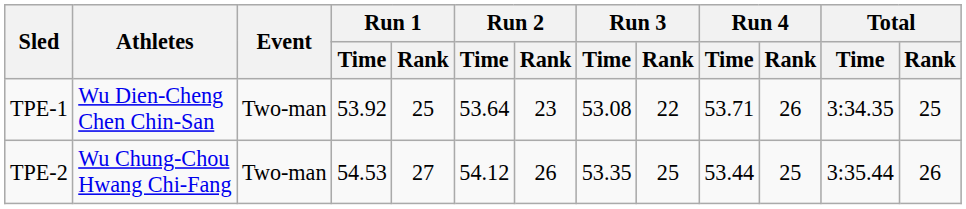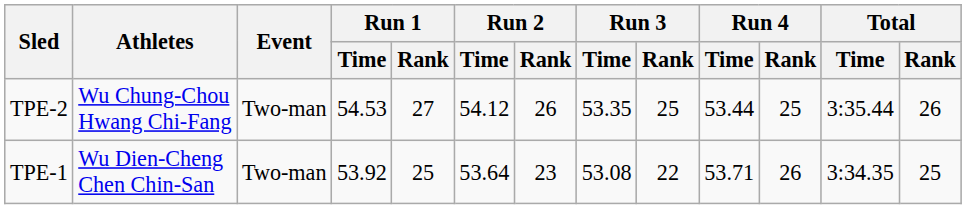 <table class="wikitable" border="1" style="font-size:90%">
 <tr>
 <th rowspan="2">Sled</th>
 <th rowspan="2">Athletes</th>
 <th rowspan="2">Event</th>
 <th colspan="2">Run 1</th>
 <th colspan="2">Run 2</th>
 <th colspan="2">Run 3</th>
 <th colspan="2">Run 4</th>
 <th colspan="2">Total</th>
 </tr>
 <tr>
 <th>Time</th>
 <th>Rank</th>
 <th>Time</th>
 <th>Rank</th>
 <th>Time</th>
 <th>Rank</th>
 <th>Time</th>
 <th>Rank</th>
 <th>Time</th>
 <th>Rank</th>
 </tr>
 <tr>
+<td align="center">TPE-2</td>
+<td><a href='#'>Wu Chung-Chou</a><br><a href='#'>Hwang Chi-Fang</a></td>
+<td>Two-man</td>
+<td align="center">54.53</td>
+<td align="center">27</td>
+<td align="center">54.12</td>
+<td align="center">26</td>
+<td align="center">53.35</td>
+<td align="center">25</td>
+<td align="center">53.44</td>
+<td align="center">25</td>
+<td align="center">3:35.44</td>
+<td align="center">26</td>
+</tr>
+<tr>
 <td align="center">TPE-1</td>
 <td><a href='#'>Wu Dien-Cheng</a><br><a href='#'>Chen Chin-San</a></td>
 <td>Two-man</td>
 <td align="center">53.92</td>
 <td align="center">25</td>
 <td align="center">53.64</td>
 <td align="center">23</td>
 <td align="center">53.08</td>
 <td align="center">22</td>
 <td align="center">53.71</td>
 <td align="center">26</td>
 <td align="center">3:34.35</td>
 <td align="center">25</td>
 </tr>
-<tr>
-<td align="center">TPE-2</td>
-<td><a href='#'>Wu Chung-Chou</a><br><a href='#'>Hwang Chi-Fang</a></td>
-<td>Two-man</td>
-<td align="center">54.53</td>
-<td align="center">27</td>
-<td align="center">54.12</td>
-<td align="center">26</td>
-<td align="center">53.35</td>
-<td align="center">25</td>
-<td align="center">53.44</td>
-<td align="center">25</td>
-<td align="center">3:35.44</td>
-<td align="center">26</td>
-</tr>
 </table>
